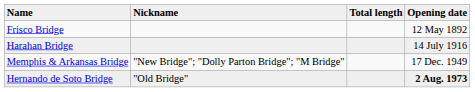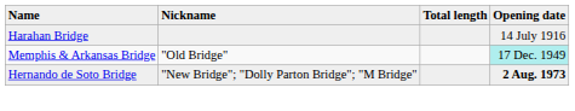 <table class="wikitable">
 <tr>
 <th style="background:#efefef;text-align:left">Name</th>
 <th style="background:#efefef;text-align:left">Nickname</th>
 <th style="background:#efefef;text-align:right">Total length</th>
 <th style="background:#efefef;text-align:right">Opening date</th>
-</tr>
-<tr>
-<td><a href='#'>Frisco Bridge</a></td>
-<td></td>
-<td align="right"></td>
-<td align="right">12 May 1892</td>
 </tr>
 <tr style="background:#efefef;">
 <td><a href='#'>Harahan Bridge</a></td>
 <td></td>
 <td align="right"></td>
 <td align="right">14 July 1916</td>
 </tr>
 <tr>
 <td><a href='#'>Memphis & Arkansas Bridge</a></td>
-<td>"New Bridge"; "Dolly Parton Bridge"; "M Bridge"</td>
+<td>"Old Bridge"</td>
 <td align="right"></td>
-<td align="right">17 Dec. 1949</td>
+<td align="right" style="background: paleturquoise;">17 Dec. 1949</td>
 </tr>
 <tr style="background:#efefef;">
 <td><a href='#'>Hernando de Soto Bridge</a></td>
-<td>"Old Bridge"</td>
+<td>"New Bridge"; "Dolly Parton Bridge"; "M Bridge"</td>
 <td align="right"></td>
 <td align="right"><strong>2 Aug. 1973</strong></td>
 </tr>
 </table>
